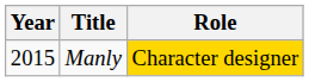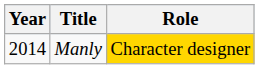 <table class="wikitable">
 <tr style="background:#b0c4de; text-align:center;">
 <th>Year</th>
 <th>Title</th>
 <th>Role</th>
 </tr>
 <tr>
-<td>2015</td>
+<td>2014</td>
 <td><em>Manly</em></td>
 <td style="background: gold;">Character designer</td>
 </tr>
 </table>
